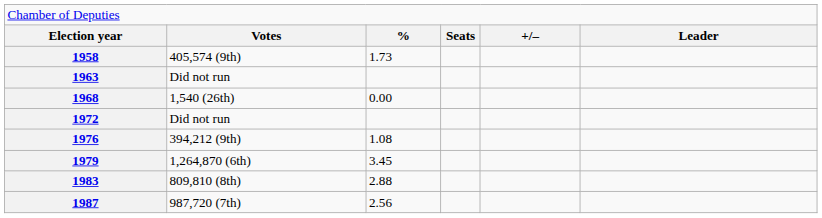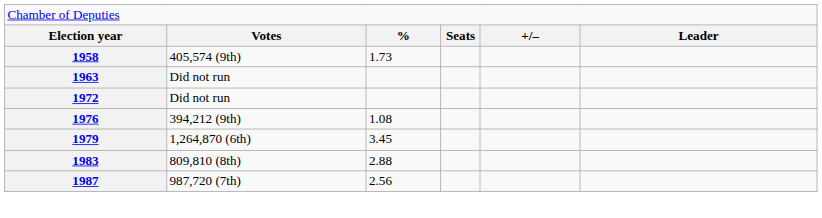 <table class=wikitable style="width:50%; border:1px #AAAAFF solid">
 <tr>
 <td colspan=6><a href='#'>Chamber of Deputies</a></td>
 </tr>
 <tr>
 <th width=13%>Election year</th>
 <th width=16%>Votes</th>
 <th width=6%>%</th>
 <th width=1%>Seats</th>
 <th width=8%>+/–</th>
 <th width=19%>Leader</th>
 </tr>
 <tr>
 <th><a href='#'>1958</a></th>
 <td>405,574 (9th)</td>
 <td>1.73</td>
 <td></td>
 <td></td>
 <td></td>
 </tr>
 <tr>
 <th><a href='#'>1963</a></th>
 <td>Did not run</td>
 <td></td>
-<td></td>
-<td></td>
-<td></td>
-</tr>
-<tr>
-<th><a href='#'>1968</a></th>
-<td>1,540 (26th)</td>
-<td>0.00</td>
 <td></td>
 <td></td>
 <td></td>
 </tr>
 <tr>
 <th><a href='#'>1972</a></th>
 <td>Did not run</td>
 <td></td>
 <td></td>
 <td></td>
 <td></td>
 </tr>
 <tr>
 <th><a href='#'>1976</a></th>
 <td>394,212 (9th)</td>
 <td>1.08</td>
 <td></td>
 <td></td>
 <td></td>
 </tr>
 <tr>
 <th><a href='#'>1979</a></th>
 <td>1,264,870 (6th)</td>
 <td>3.45</td>
 <td></td>
 <td></td>
 <td></td>
 </tr>
 <tr>
 <th><a href='#'>1983</a></th>
 <td>809,810 (8th)</td>
 <td>2.88</td>
 <td></td>
 <td></td>
 <td></td>
 </tr>
 <tr>
 <th><a href='#'>1987</a></th>
 <td>987,720 (7th)</td>
 <td>2.56</td>
 <td></td>
 <td></td>
 <td></td>
 </tr>
 </table>
